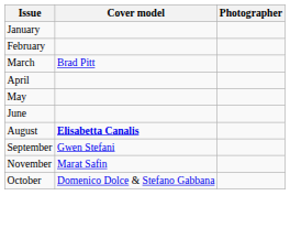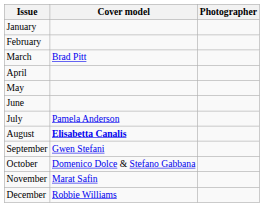 <table class="sortable wikitable">
 <tr>
 <th>Issue</th>
 <th style="text-align:center;">Cover model</th>
 <th style="text-align:center;">Photographer</th>
 </tr>
 <tr>
 <td>January</td>
 <td></td>
 <td></td>
 </tr>
 <tr>
 <td>February</td>
 <td></td>
 <td></td>
 </tr>
 <tr>
 <td>March</td>
 <td><a href='#'>Brad Pitt</a></td>
 <td></td>
 </tr>
 <tr>
 <td>April</td>
 <td></td>
 <td></td>
 </tr>
 <tr>
 <td>May</td>
 <td></td>
 <td></td>
 </tr>
 <tr>
 <td>June</td>
 <td></td>
 <td></td>
 </tr>
 <tr>
+<td>July</td>
+<td><a href='#'>Pamela Anderson</a></td>
+<td></td>
+</tr>
+<tr>
 <td>August</td>
 <td><strong><a href='#'>Elisabetta Canalis</a></strong></td>
 <td></td>
 </tr>
 <tr>
 <td>September</td>
 <td><a href='#'>Gwen Stefani</a></td>
 <td></td>
 </tr>
 <tr>
+<td>October</td>
+<td><a href='#'>Domenico Dolce</a> & <a href='#'>Stefano Gabbana</a></td>
+<td></td>
+</tr>
+<tr>
 <td>November</td>
 <td><a href='#'>Marat Safin</a></td>
 <td></td>
 </tr>
 <tr>
-<td>October</td>
-<td><a href='#'>Domenico Dolce</a> & <a href='#'>Stefano Gabbana</a></td>
+<td>December</td>
+<td><a href='#'>Robbie Williams</a></td>
 <td></td>
 </tr>
 </table>
